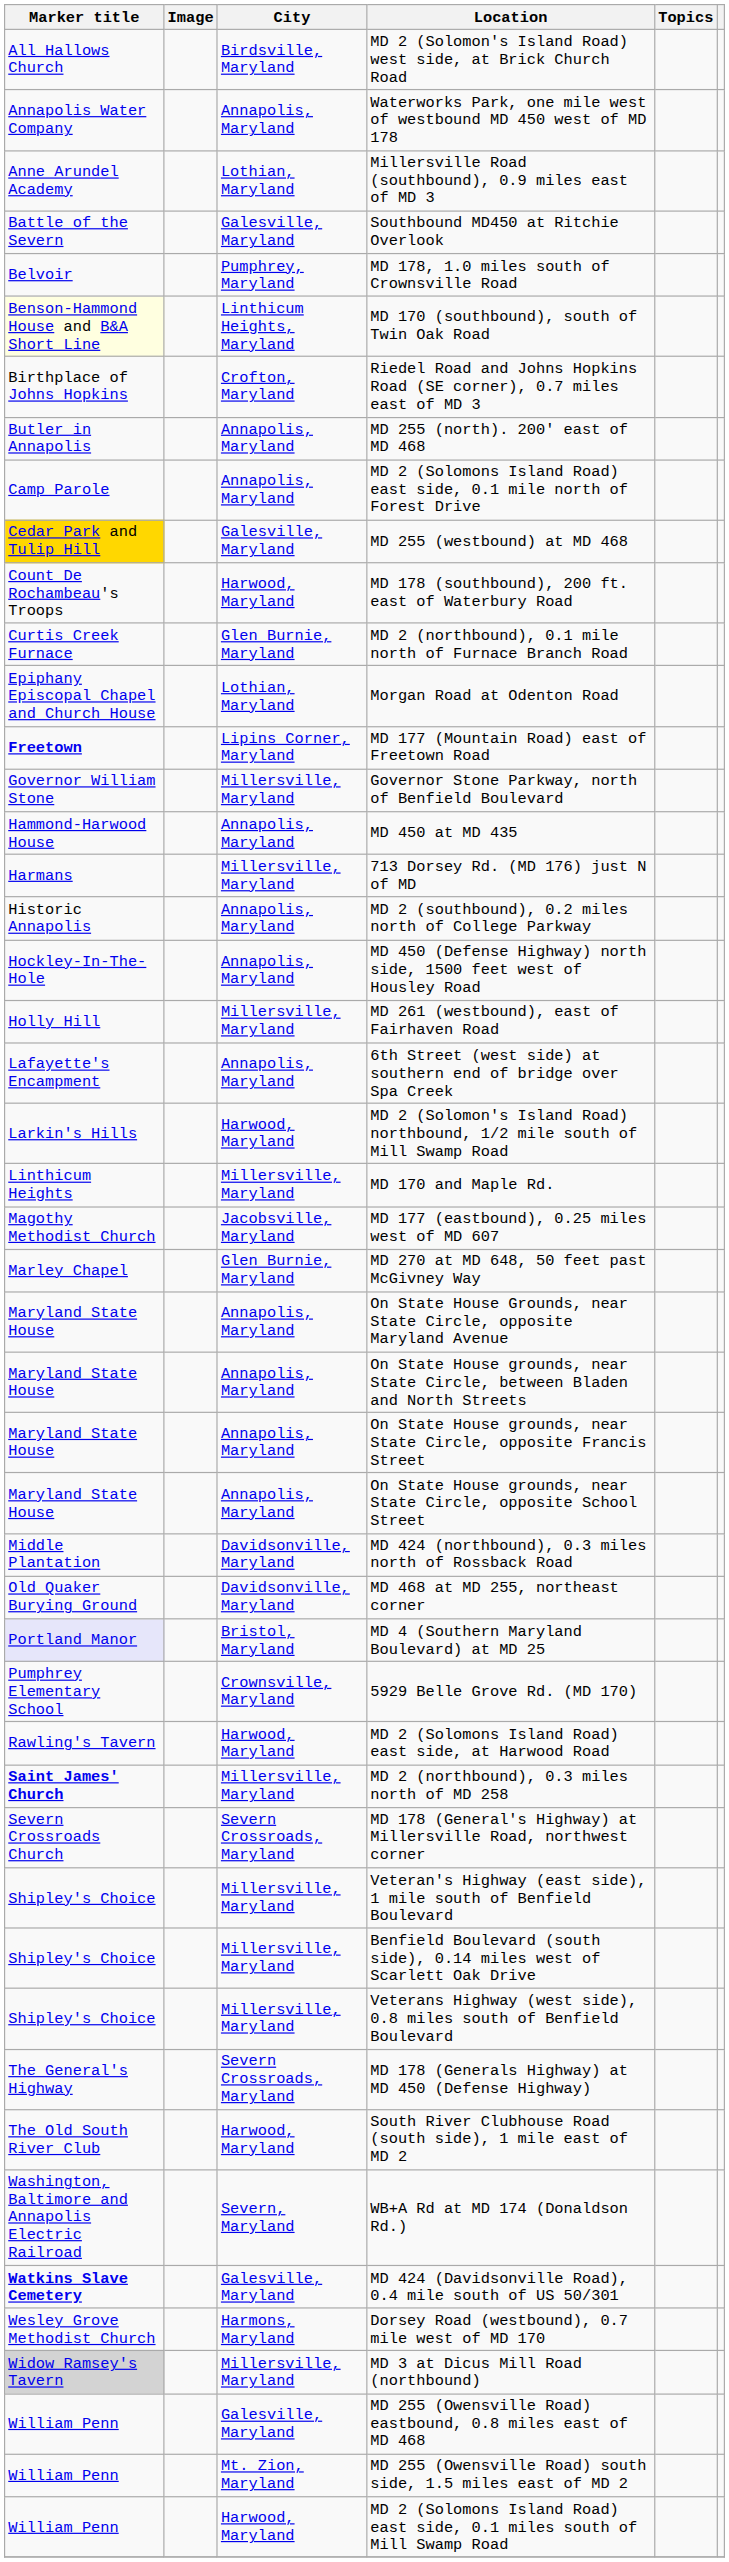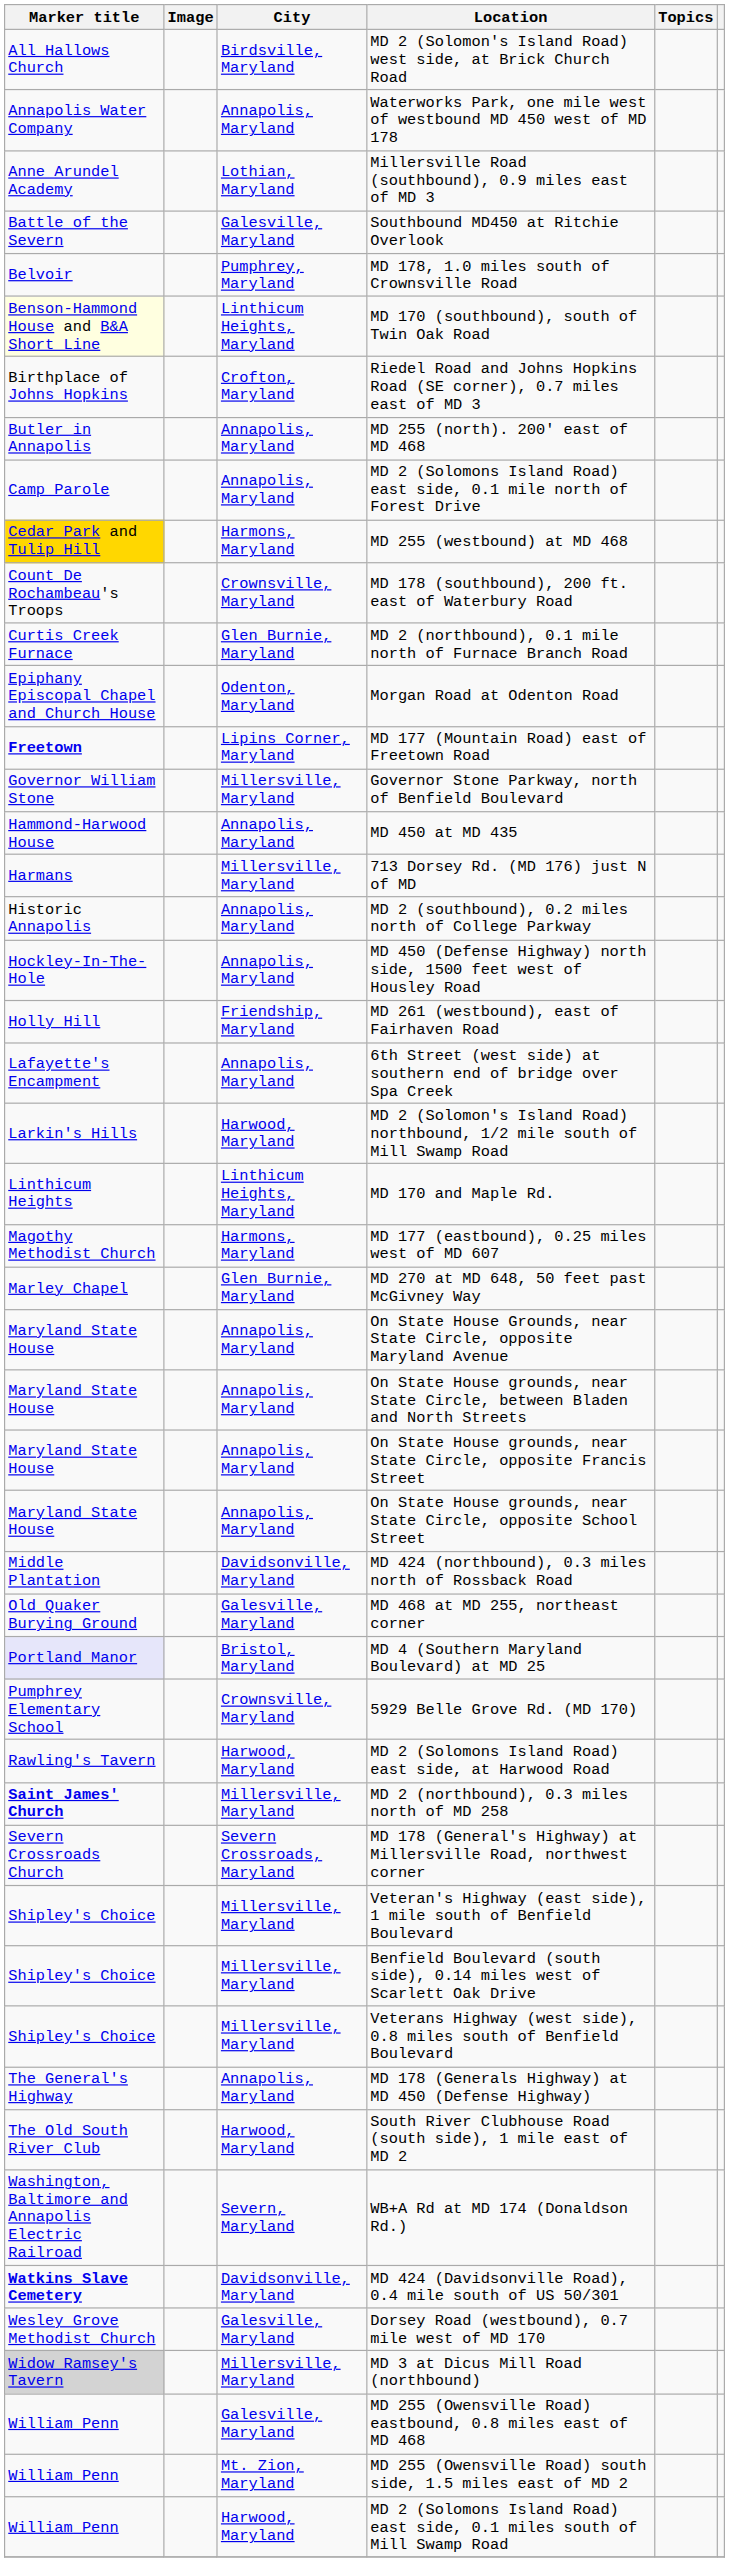 <table class="wikitable sortable">
 <tr>
 <th><strong>Marker title</strong></th>
 <th class='unsortable'><strong>Image</strong></th>
 <th><strong>City</strong></th>
 <th style='width:40%';><strong>Location</strong></th>
 <th><strong>Topics</strong></th>
 <th class='unsortable'></th>
 </tr>
 <tr ->
 <td><a href='#'>All Hallows Church</a></td>
 <td></td>
 <td><a href='#'>Birdsville, Maryland</a></td>
 <td>MD 2 (Solomon's Island Road) west side, at Brick Church Road<br><small></small></td>
 <td></td>
 <td></td>
 </tr>
 <tr ->
 <td><a href='#'>Annapolis Water Company</a></td>
 <td></td>
 <td><a href='#'>Annapolis, Maryland</a></td>
 <td>Waterworks Park, one mile west of westbound MD 450 west of MD 178<br><small></small></td>
 <td></td>
 <td></td>
 </tr>
 <tr ->
 <td><a href='#'>Anne Arundel Academy</a></td>
 <td></td>
 <td><a href='#'>Lothian, Maryland</a></td>
 <td>Millersville Road (southbound), 0.9 miles east of MD 3<br><small></small></td>
 <td></td>
 <td></td>
 </tr>
 <tr ->
 <td><a href='#'>Battle of the Severn</a></td>
 <td></td>
 <td><a href='#'>Galesville, Maryland</a></td>
 <td>Southbound MD450 at Ritchie Overlook<br><small></small></td>
 <td></td>
 <td></td>
 </tr>
 <tr ->
 <td><a href='#'>Belvoir</a></td>
 <td></td>
 <td><a href='#'>Pumphrey, Maryland</a></td>
 <td>MD 178, 1.0 miles south of Crownsville Road<br><small></small></td>
 <td></td>
 <td></td>
 </tr>
 <tr ->
 <td style="background: lightyellow;"><a href='#'>Benson-Hammond House</a> and <a href='#'>B&A Short Line</a></td>
 <td></td>
 <td><a href='#'>Linthicum Heights, Maryland</a></td>
 <td>MD 170 (southbound), south of Twin Oak Road<br><small></small></td>
 <td></td>
 <td></td>
 </tr>
 <tr ->
 <td>Birthplace of <a href='#'>Johns Hopkins</a></td>
 <td></td>
 <td><a href='#'>Crofton, Maryland</a></td>
 <td>Riedel Road and Johns Hopkins Road (SE corner), 0.7 miles east of MD 3<br><small></small></td>
 <td></td>
 <td></td>
 </tr>
 <tr ->
 <td><a href='#'>Butler in Annapolis</a></td>
 <td></td>
 <td><a href='#'>Annapolis, Maryland</a></td>
 <td>MD 255 (north).  200' east of MD 468<br><small></small></td>
 <td></td>
 <td></td>
 </tr>
 <tr ->
 <td><a href='#'>Camp Parole</a></td>
 <td></td>
 <td><a href='#'>Annapolis, Maryland</a></td>
 <td>MD 2 (Solomons Island Road) east side, 0.1 mile north of Forest Drive<br><small></small></td>
 <td></td>
 <td></td>
 </tr>
 <tr ->
 <td style="background: gold;"><a href='#'>Cedar Park</a> and <a href='#'>Tulip Hill</a></td>
 <td></td>
-<td><a href='#'>Galesville, Maryland</a></td>
+<td><a href='#'>Harmons, Maryland</a></td>
 <td>MD 255 (westbound) at MD 468<br><small></small></td>
 <td></td>
 <td></td>
 </tr>
 <tr ->
 <td><a href='#'>Count De Rochambeau</a>'s Troops</td>
 <td></td>
-<td><a href='#'>Harwood, Maryland</a></td>
+<td><a href='#'>Crownsville, Maryland</a></td>
 <td>MD 178 (southbound), 200 ft. east of Waterbury Road<br><small></small></td>
 <td></td>
 <td></td>
 </tr>
 <tr ->
 <td><a href='#'>Curtis Creek Furnace</a></td>
 <td></td>
 <td><a href='#'>Glen Burnie, Maryland</a></td>
 <td>MD 2 (northbound), 0.1 mile north of Furnace Branch Road<br><small></small></td>
 <td></td>
 <td></td>
 </tr>
 <tr ->
 <td><a href='#'>Epiphany Episcopal Chapel and Church House</a></td>
 <td></td>
-<td><a href='#'>Lothian, Maryland</a></td>
+<td><a href='#'>Odenton, Maryland</a></td>
 <td>Morgan Road at Odenton Road<br><small></small></td>
 <td></td>
 <td></td>
 </tr>
 <tr ->
 <td><strong><a href='#'>Freetown</a></strong></td>
 <td></td>
 <td><a href='#'>Lipins Corner, Maryland</a></td>
 <td>MD 177 (Mountain Road) east of Freetown Road<br><small></small></td>
 <td></td>
 <td></td>
 </tr>
 <tr ->
 <td><a href='#'>Governor William Stone</a></td>
 <td></td>
 <td><a href='#'>Millersville, Maryland</a></td>
 <td>Governor Stone Parkway, north of Benfield Boulevard<br><small></small></td>
 <td></td>
 <td></td>
 </tr>
 <tr ->
 <td><a href='#'>Hammond-Harwood House</a></td>
 <td></td>
 <td><a href='#'>Annapolis, Maryland</a></td>
 <td>MD 450 at MD 435<br><small></small></td>
 <td></td>
 <td></td>
 </tr>
 <tr ->
 <td><a href='#'>Harmans</a></td>
 <td></td>
 <td><a href='#'>Millersville, Maryland</a></td>
 <td>713 Dorsey Rd. (MD 176) just N of MD<br><small></small></td>
 <td></td>
 <td></td>
 </tr>
 <tr ->
 <td>Historic <a href='#'>Annapolis</a></td>
 <td></td>
 <td><a href='#'>Annapolis, Maryland</a></td>
 <td>MD 2 (southbound), 0.2 miles north of College Parkway<br><small></small></td>
 <td></td>
 <td></td>
 </tr>
 <tr ->
 <td><a href='#'>Hockley-In-The-Hole</a></td>
 <td></td>
 <td><a href='#'>Annapolis, Maryland</a></td>
 <td>MD 450 (Defense Highway) north side, 1500 feet west of Housley Road<br><small></small></td>
 <td></td>
 <td></td>
 </tr>
 <tr ->
 <td><a href='#'>Holly Hill</a></td>
 <td></td>
-<td><a href='#'>Millersville, Maryland</a></td>
+<td><a href='#'>Friendship, Maryland</a></td>
 <td>MD 261 (westbound), east of Fairhaven Road<br><small></small></td>
 <td></td>
 <td></td>
 </tr>
 <tr ->
 <td><a href='#'>Lafayette's Encampment</a></td>
 <td></td>
 <td><a href='#'>Annapolis, Maryland</a></td>
 <td>6th Street (west side) at southern end of bridge over Spa Creek<br><small></small></td>
 <td></td>
 <td></td>
 </tr>
 <tr ->
 <td><a href='#'>Larkin's Hills</a></td>
 <td></td>
 <td><a href='#'>Harwood, Maryland</a></td>
 <td>MD 2 (Solomon's Island Road) northbound, 1/2 mile south of Mill Swamp Road<br><small></small></td>
 <td></td>
 <td></td>
 </tr>
 <tr ->
 <td><a href='#'>Linthicum Heights</a></td>
 <td></td>
-<td><a href='#'>Millersville, Maryland</a></td>
+<td><a href='#'>Linthicum Heights, Maryland</a></td>
 <td>MD 170 and Maple Rd.<br><small></small></td>
 <td></td>
 <td></td>
 </tr>
 <tr ->
 <td><a href='#'>Magothy Methodist Church</a></td>
 <td></td>
-<td><a href='#'>Jacobsville, Maryland</a></td>
+<td><a href='#'>Harmons, Maryland</a></td>
 <td>MD 177 (eastbound), 0.25 miles west of MD 607<br><small></small></td>
 <td></td>
 <td></td>
 </tr>
 <tr ->
 <td><a href='#'>Marley Chapel</a></td>
 <td></td>
 <td><a href='#'>Glen Burnie, Maryland</a></td>
 <td>MD 270 at MD 648,  50 feet past McGivney Way<br><small></small></td>
 <td></td>
 <td></td>
 </tr>
 <tr ->
 <td><a href='#'>Maryland State House</a></td>
 <td></td>
 <td><a href='#'>Annapolis, Maryland</a></td>
 <td>On State House Grounds, near State Circle, opposite Maryland Avenue<br><small></small></td>
 <td></td>
 <td></td>
 </tr>
 <tr ->
 <td><a href='#'>Maryland State House</a></td>
 <td></td>
 <td><a href='#'>Annapolis, Maryland</a></td>
 <td>On State House grounds, near State Circle, between Bladen and North Streets<br><small></small></td>
 <td></td>
 <td></td>
 </tr>
 <tr ->
 <td><a href='#'>Maryland State House</a></td>
 <td></td>
 <td><a href='#'>Annapolis, Maryland</a></td>
 <td>On State House grounds, near State Circle, opposite Francis Street<br><small></small></td>
 <td></td>
 <td></td>
 </tr>
 <tr ->
 <td><a href='#'>Maryland State House</a></td>
 <td></td>
 <td><a href='#'>Annapolis, Maryland</a></td>
 <td>On State House grounds, near State Circle, opposite School Street<br><small></small></td>
 <td></td>
 <td></td>
 </tr>
 <tr ->
 <td><a href='#'>Middle Plantation</a></td>
 <td></td>
 <td><a href='#'>Davidsonville, Maryland</a></td>
 <td>MD 424 (northbound), 0.3 miles north of Rossback Road<br><small></small></td>
 <td></td>
 <td></td>
 </tr>
 <tr ->
 <td><a href='#'>Old Quaker Burying Ground</a></td>
 <td></td>
-<td><a href='#'>Davidsonville, Maryland</a></td>
+<td><a href='#'>Galesville, Maryland</a></td>
 <td>MD 468 at MD 255, northeast corner<br><small></small></td>
 <td></td>
 <td></td>
 </tr>
 <tr ->
 <td style="background: lavender;"><a href='#'>Portland Manor</a></td>
 <td></td>
 <td><a href='#'>Bristol, Maryland</a></td>
 <td>MD 4 (Southern Maryland Boulevard) at MD 25<br><small></small></td>
 <td></td>
 <td></td>
 </tr>
 <tr ->
 <td><a href='#'>Pumphrey Elementary School</a></td>
 <td></td>
 <td><a href='#'>Crownsville, Maryland</a></td>
 <td>5929 Belle Grove Rd. (MD 170)<br><small></small></td>
 <td></td>
 <td></td>
 </tr>
 <tr ->
 <td><a href='#'>Rawling's Tavern</a></td>
 <td></td>
 <td><a href='#'>Harwood, Maryland</a></td>
 <td>MD 2 (Solomons Island Road) east side, at Harwood Road<br><small></small></td>
 <td></td>
 <td></td>
 </tr>
 <tr ->
 <td><strong><a href='#'>Saint James' Church</a></strong></td>
 <td></td>
 <td><a href='#'>Millersville, Maryland</a></td>
 <td>MD 2 (northbound), 0.3 miles north of MD 258<br><small></small></td>
 <td></td>
 <td></td>
 </tr>
 <tr ->
 <td><a href='#'>Severn Crossroads Church</a></td>
 <td></td>
 <td><a href='#'>Severn Crossroads, Maryland</a></td>
 <td>MD 178 (General's Highway) at Millersville Road, northwest corner<br><small></small></td>
 <td></td>
 <td></td>
 </tr>
 <tr ->
 <td><a href='#'>Shipley's Choice</a></td>
 <td></td>
 <td><a href='#'>Millersville, Maryland</a></td>
 <td>Veteran's Highway (east side), 1 mile south of Benfield Boulevard<br><small></small></td>
 <td></td>
 <td></td>
 </tr>
 <tr ->
 <td><a href='#'>Shipley's Choice</a></td>
 <td></td>
 <td><a href='#'>Millersville, Maryland</a></td>
 <td>Benfield Boulevard (south side), 0.14 miles west of Scarlett Oak Drive<br><small></small></td>
 <td></td>
 <td></td>
 </tr>
 <tr ->
 <td><a href='#'>Shipley's Choice</a></td>
 <td></td>
 <td><a href='#'>Millersville, Maryland</a></td>
 <td>Veterans Highway (west side), 0.8 miles south of Benfield Boulevard<br><small></small></td>
 <td></td>
 <td></td>
 </tr>
 <tr ->
 <td><a href='#'>The General's Highway</a></td>
 <td></td>
-<td><a href='#'>Severn Crossroads, Maryland</a></td>
+<td><a href='#'>Annapolis, Maryland</a></td>
 <td>MD 178 (Generals Highway) at MD 450 (Defense Highway)<br><small></small></td>
 <td></td>
 <td></td>
 </tr>
 <tr ->
 <td><a href='#'>The Old South River Club</a></td>
 <td></td>
 <td><a href='#'>Harwood, Maryland</a></td>
 <td>South River Clubhouse Road (south side), 1 mile east of MD 2<br><small></small></td>
 <td></td>
 <td></td>
 </tr>
 <tr ->
 <td><a href='#'>Washington, Baltimore and Annapolis Electric Railroad</a></td>
 <td></td>
 <td><a href='#'>Severn, Maryland</a></td>
 <td>WB+A Rd at MD 174 (Donaldson Rd.)<br><small></small></td>
 <td></td>
 <td></td>
 </tr>
 <tr ->
 <td><strong><a href='#'>Watkins Slave Cemetery</a></strong></td>
 <td></td>
-<td><a href='#'>Galesville, Maryland</a></td>
+<td><a href='#'>Davidsonville, Maryland</a></td>
 <td>MD 424 (Davidsonville Road), 0.4 mile south of US 50/301<br><small></small></td>
 <td></td>
 <td></td>
 </tr>
 <tr ->
 <td><a href='#'>Wesley Grove Methodist Church</a></td>
 <td></td>
-<td><a href='#'>Harmons, Maryland</a></td>
+<td><a href='#'>Galesville, Maryland</a></td>
 <td>Dorsey Road (westbound), 0.7 mile west of MD 170<br><small></small></td>
 <td></td>
 <td></td>
 </tr>
 <tr ->
 <td style="background: lightgrey;"><a href='#'>Widow Ramsey's Tavern</a></td>
 <td></td>
 <td><a href='#'>Millersville, Maryland</a></td>
 <td>MD 3 at Dicus Mill Road (northbound)<br><small></small></td>
 <td></td>
 <td></td>
 </tr>
 <tr ->
 <td><a href='#'>William Penn</a></td>
 <td></td>
 <td><a href='#'>Galesville, Maryland</a></td>
 <td>MD 255 (Owensville Road) eastbound, 0.8 miles east of MD 468<br><small></small></td>
 <td></td>
 <td></td>
 </tr>
 <tr ->
 <td><a href='#'>William Penn</a></td>
 <td></td>
 <td><a href='#'>Mt. Zion, Maryland</a></td>
 <td>MD 255 (Owensville Road) south side, 1.5 miles east of MD 2<br><small></small></td>
 <td></td>
 <td></td>
 </tr>
 <tr ->
 <td><a href='#'>William Penn</a></td>
 <td></td>
 <td><a href='#'>Harwood, Maryland</a></td>
 <td>MD 2 (Solomons Island Road) east side, 0.1 miles south of Mill Swamp Road<br><small></small></td>
 <td></td>
 <td></td>
 </tr>
 <tr ->
 </tr>
 </table>
